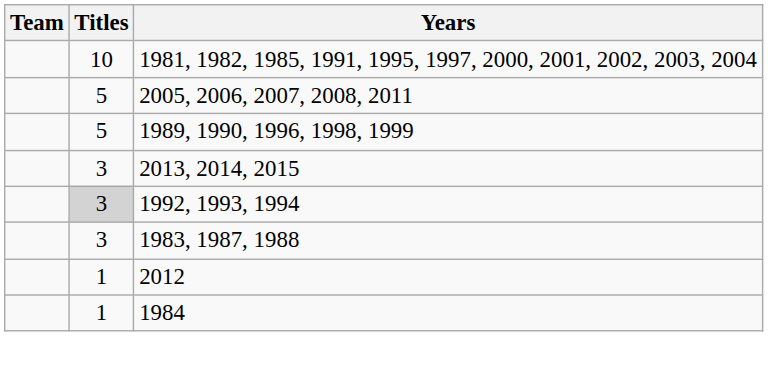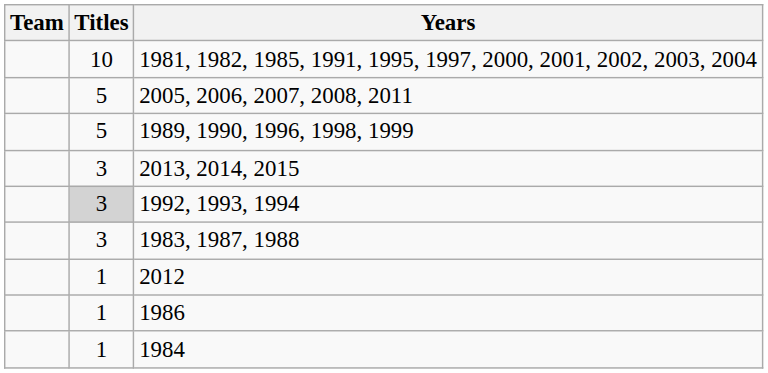 <table class="wikitable sortable" style="text-align:center">
 <tr>
 <th>Team</th>
 <th>Titles</th>
 <th>Years</th>
 </tr>
 <tr>
 <td style=><em></em></td>
 <td>10</td>
 <td align=left>1981, 1982, 1985, 1991, 1995, 1997, 2000, 2001, 2002, 2003, 2004</td>
 </tr>
 <tr>
 <td style=><em></em></td>
 <td>5</td>
 <td align=left>2005, 2006, 2007, 2008, 2011</td>
 </tr>
 <tr>
 <td style=><em></em></td>
 <td>5</td>
 <td align=left>1989, 1990, 1996, 1998, 1999</td>
 </tr>
 <tr>
 <td style=><em></em></td>
 <td>3</td>
 <td align=left>2013, 2014, 2015</td>
 </tr>
 <tr>
 <td style=><em></em></td>
 <td style="background: lightgrey;">3</td>
 <td align=left>1992, 1993, 1994</td>
 </tr>
 <tr>
 <td style=><em></em></td>
 <td>3</td>
 <td align=left>1983, 1987, 1988</td>
 </tr>
 <tr>
 <td style=><em></em></td>
 <td>1</td>
 <td align=left>2012</td>
 </tr>
 <tr>
 <td style=><em></em></td>
 <td>1</td>
+<td align=left>1986</td>
+</tr>
+<tr>
+<td style=><em></em></td>
+<td>1</td>
 <td align=left>1984</td>
 </tr>
 </table>
